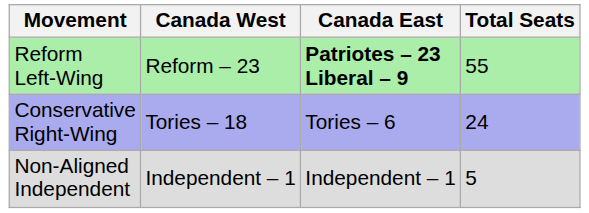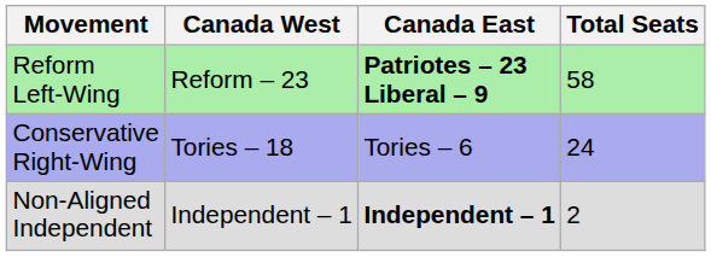 <table class="wikitable" style="margin:auto;">
 <tr>
 <th bgcolor = #BBBBBB>Movement</th>
 <th bgcolor = #BBBBBB>Canada West</th>
 <th bgcolor = #BBBBBB>Canada East</th>
 <th bgcolor = #BBBBBB>Total Seats</th>
 </tr>
 <tr>
 <td bgcolor = #AAEEAA>Reform<br>Left-Wing</td>
 <td bgcolor = #AAEEAA>Reform – 23</td>
 <td bgcolor = #AAEEAA><strong>Patriotes – 23 <br> Liberal – 9</strong></td>
-<td bgcolor = #AAEEAA>55</td>
+<td bgcolor = #AAEEAA>58</td>
 </tr>
 <tr>
 <td bgcolor = #AAAAEE>Conservative<br>Right-Wing</td>
 <td bgcolor = #AAAAEE>Tories – 18</td>
 <td bgcolor = #AAAAEE>Tories – 6</td>
 <td bgcolor = #AAAAEE>24</td>
 </tr>
 <tr>
 <td bgcolor = #DDDDDD>Non-Aligned<br>Independent</td>
 <td bgcolor = #DDDDDD>Independent – 1</td>
-<td bgcolor = #DDDDDD>Independent – 1</td>
-<td bgcolor = #DDDDDD>5</td>
+<td bgcolor = #DDDDDD><strong>Independent – 1</strong></td>
+<td bgcolor = #DDDDDD>2</td>
 </tr>
 </table>
